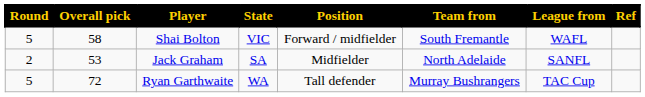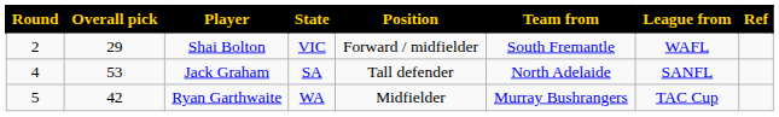 <table class="wikitable" style="text-align:center; font-size:100%; width:60%;">
 <tr>
 <th style="background:black; color:#FED102; border: solid black 2px;">Round</th>
 <th style="background:black; color:#FED102; border: solid black 2px;">Overall pick</th>
 <th style="background:black; color:#FED102; border: solid black 2px;">Player</th>
 <th style="background:black; color:#FED102; border: solid black 2px;">State</th>
 <th style="background:black; color:#FED102; border: solid black 2px;">Position</th>
 <th style="background:black; color:#FED102; border: solid black 2px;">Team from</th>
 <th style="background:black; color:#FED102; border: solid black 2px;">League from</th>
 <th style="background:black; color:#FED102; border: solid black 2px;">Ref</th>
 </tr>
 <tr>
-<td>5</td>
-<td>58</td>
+<td>2</td>
+<td>29</td>
 <td><a href='#'>Shai Bolton</a></td>
 <td><a href='#'>VIC</a></td>
 <td>Forward / midfielder</td>
 <td><a href='#'>South Fremantle</a></td>
 <td><a href='#'>WAFL</a></td>
 <td></td>
 </tr>
 <tr>
-<td>2</td>
+<td>4</td>
 <td>53</td>
 <td><a href='#'>Jack Graham</a></td>
 <td><a href='#'>SA</a></td>
-<td>Midfielder</td>
+<td>Tall defender</td>
 <td><a href='#'>North Adelaide</a></td>
 <td><a href='#'>SANFL</a></td>
 <td></td>
 </tr>
 <tr>
 <td>5</td>
-<td>72</td>
+<td>42</td>
 <td><a href='#'>Ryan Garthwaite</a></td>
 <td><a href='#'>WA</a></td>
-<td>Tall defender</td>
+<td>Midfielder</td>
 <td><a href='#'>Murray Bushrangers</a></td>
 <td><a href='#'>TAC Cup</a></td>
 <td></td>
 </tr>
 </table>
